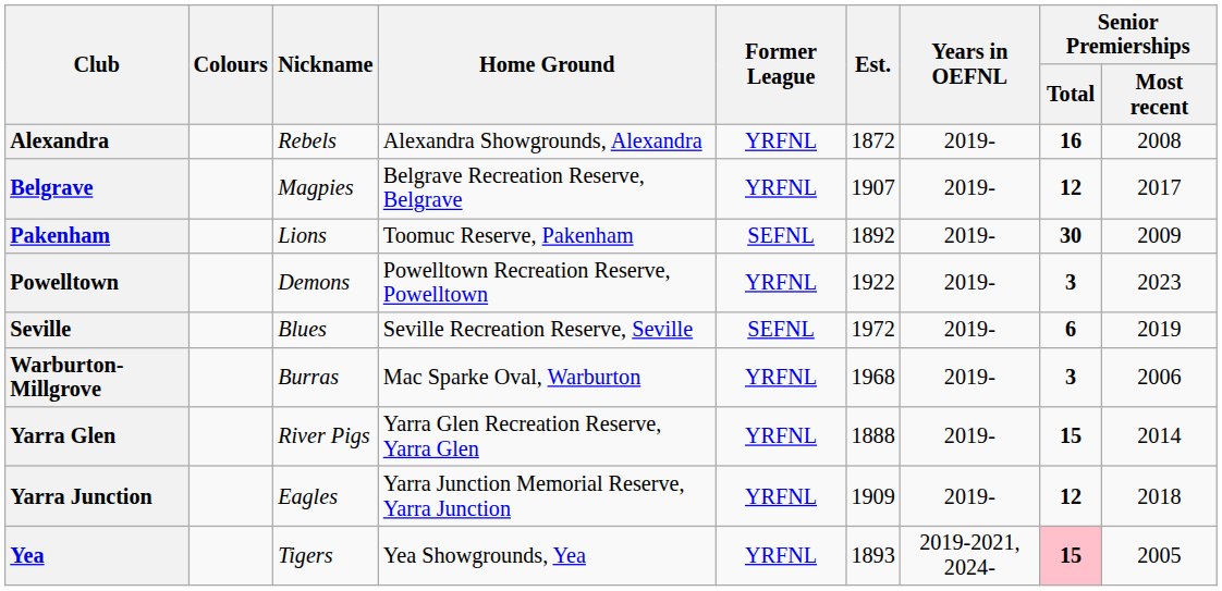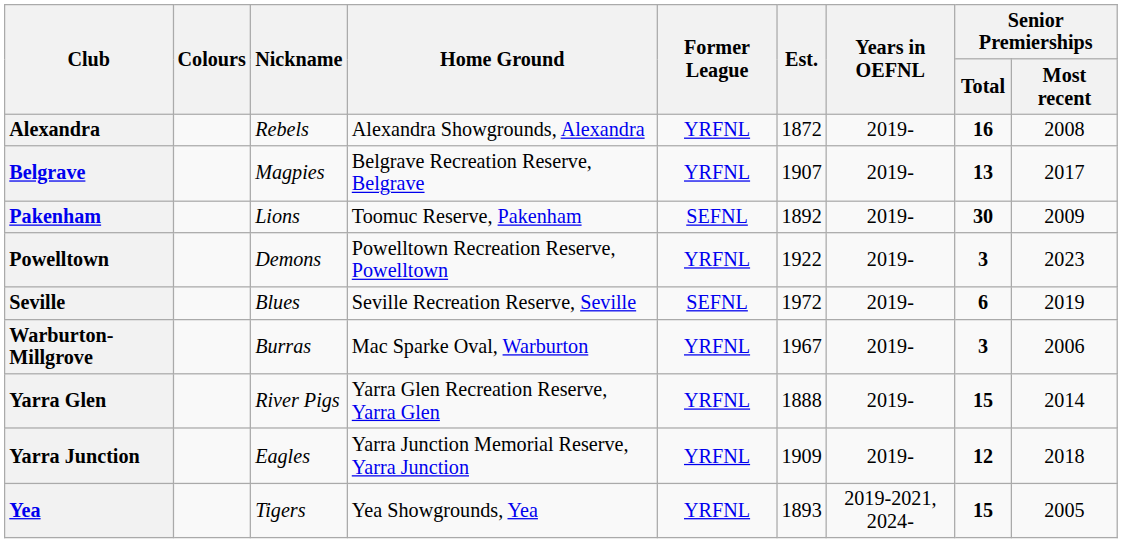 <table class="wikitable sortable" style="width:100%">
 <tr>
 <th rowspan="2">Club</th>
 <th rowspan="2">Colours</th>
 <th rowspan="2">Nickname</th>
 <th rowspan="2">Home Ground</th>
 <th rowspan="2">Former League</th>
 <th rowspan="2">Est.</th>
 <th rowspan="2">Years in OEFNL</th>
 <th colspan="2">Senior Premierships</th>
 </tr>
 <tr>
 <th>Total</th>
 <th>Most recent</th>
 </tr>
 <tr>
 <th style="text-align:left">Alexandra</th>
 <td></td>
 <td><em>Rebels</em></td>
 <td>Alexandra Showgrounds, <a href='#'>Alexandra</a></td>
 <td align="center"><a href='#'>YRFNL</a></td>
 <td align="center">1872</td>
 <td align="center">2019-</td>
 <td align="center"><strong>16</strong></td>
 <td align="center">2008</td>
 </tr>
 <tr>
 <th style="text-align:left"><a href='#'>Belgrave</a></th>
 <td></td>
 <td><em>Magpies</em></td>
 <td>Belgrave Recreation Reserve, <a href='#'>Belgrave</a></td>
 <td align="center"><a href='#'>YRFNL</a></td>
 <td align="center">1907</td>
 <td align="center">2019-</td>
-<td align="center"><strong>12</strong></td>
+<td align="center"><strong>13</strong></td>
 <td align="center">2017</td>
 </tr>
 <tr>
 <th style="text-align:left"><a href='#'>Pakenham</a></th>
 <td></td>
 <td><em>Lions</em></td>
 <td>Toomuc Reserve, <a href='#'>Pakenham</a></td>
 <td align="center"><a href='#'>SEFNL</a></td>
 <td align="center">1892</td>
 <td align="center">2019-</td>
 <td align="center"><strong>30</strong></td>
 <td align="center">2009</td>
 </tr>
 <tr>
 <th style="text-align:left">Powelltown</th>
 <td></td>
 <td><em>Demons</em></td>
 <td>Powelltown Recreation Reserve, <a href='#'>Powelltown</a></td>
 <td align="center"><a href='#'>YRFNL</a></td>
 <td align="center">1922</td>
 <td align="center">2019-</td>
 <td align="center"><strong>3</strong></td>
 <td align="center">2023</td>
 </tr>
 <tr>
 <th style="text-align:left">Seville</th>
 <td></td>
 <td><em>Blues</em></td>
 <td>Seville Recreation Reserve, <a href='#'>Seville</a></td>
 <td align="center"><a href='#'>SEFNL</a></td>
 <td align="center">1972</td>
 <td align="center">2019-</td>
 <td align="center"><strong>6</strong></td>
 <td align="center">2019</td>
 </tr>
 <tr>
 <th style="text-align:left">Warburton-Millgrove</th>
 <td></td>
 <td><em>Burras</em></td>
 <td>Mac Sparke Oval, <a href='#'>Warburton</a></td>
 <td align="center"><a href='#'>YRFNL</a></td>
-<td align="center">1968</td>
+<td align="center">1967</td>
 <td align="center">2019-</td>
 <td align="center"><strong>3</strong></td>
 <td align="center">2006</td>
 </tr>
 <tr>
 <th style="text-align:left">Yarra Glen</th>
 <td></td>
 <td><em>River Pigs</em></td>
 <td>Yarra Glen Recreation Reserve, <a href='#'>Yarra Glen</a></td>
 <td align="center"><a href='#'>YRFNL</a></td>
 <td align="center">1888</td>
 <td align="center">2019-</td>
 <td align="center"><strong>15</strong></td>
 <td align="center">2014</td>
 </tr>
 <tr>
 <th style="text-align:left">Yarra Junction</th>
 <td></td>
 <td><em>Eagles</em></td>
 <td>Yarra Junction Memorial Reserve, <a href='#'>Yarra Junction</a></td>
 <td align="center"><a href='#'>YRFNL</a></td>
 <td align="center">1909</td>
 <td align="center">2019-</td>
 <td align="center"><strong>12</strong></td>
 <td align="center">2018</td>
 </tr>
 <tr>
 <th style="text-align:left"><a href='#'>Yea</a></th>
 <td></td>
 <td><em>Tigers</em></td>
 <td>Yea Showgrounds, <a href='#'>Yea</a></td>
 <td align="center"><a href='#'>YRFNL</a></td>
 <td align="center">1893</td>
 <td align="center">2019-2021, 2024-</td>
-<td align="center" style="background: pink;"><strong>15</strong></td>
+<td align="center"><strong>15</strong></td>
 <td align="center">2005</td>
 </tr>
 </table>
